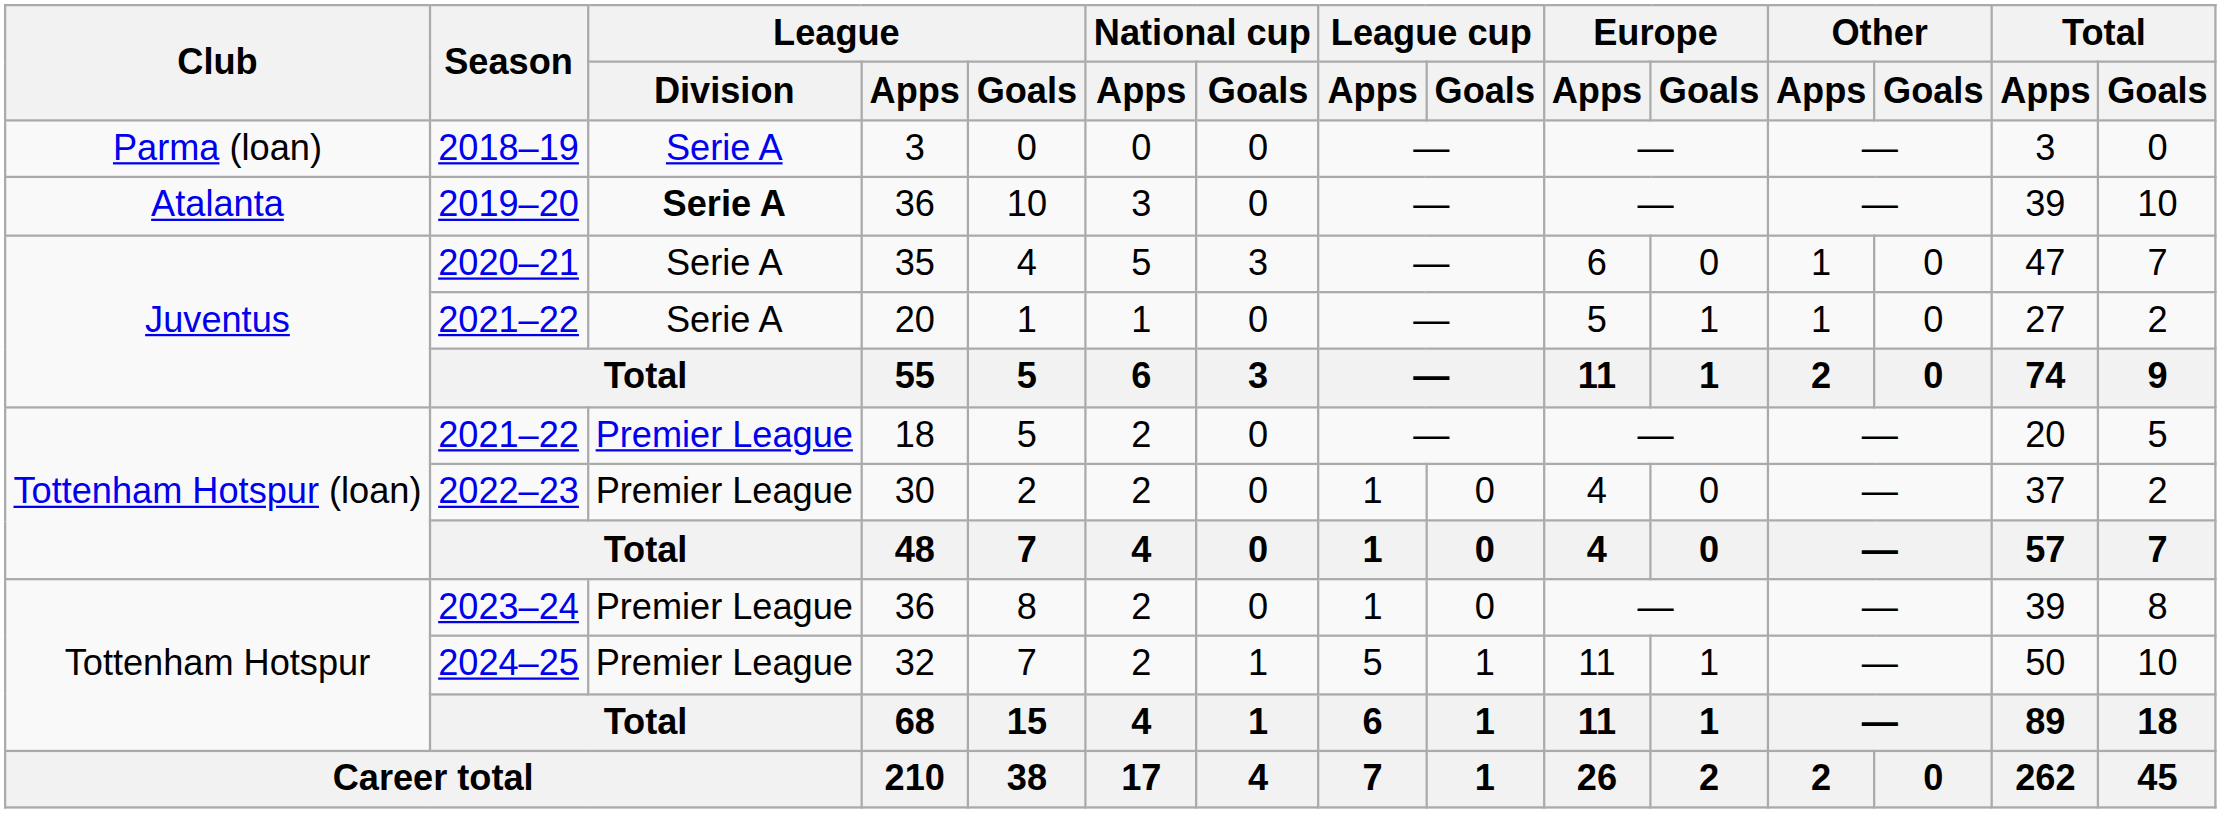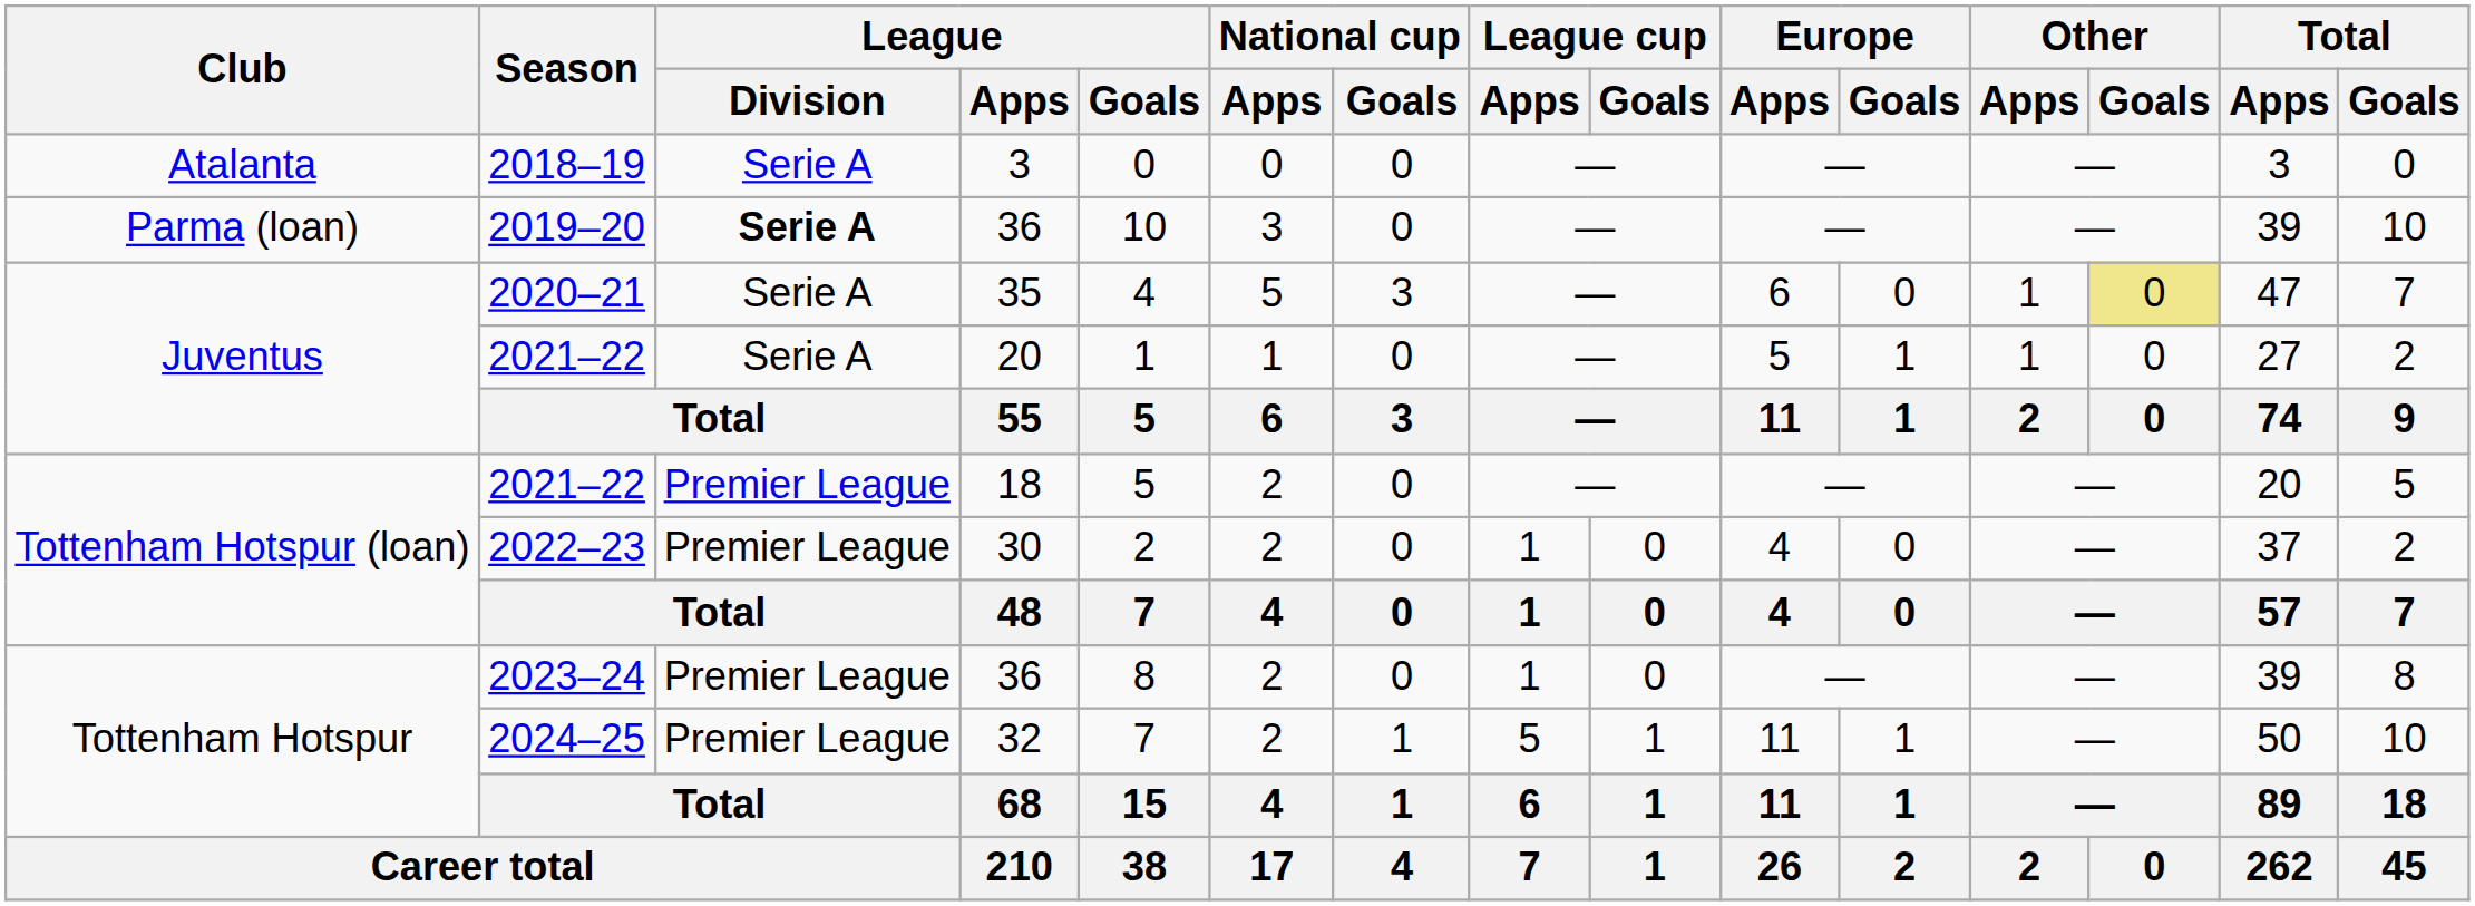 <table class="wikitable" style="text-align:center">
 <tr>
 <th rowspan="2">Club</th>
 <th rowspan="2">Season</th>
 <th colspan="3">League</th>
 <th colspan="2">National cup</th>
 <th colspan="2">League cup</th>
 <th colspan="2">Europe</th>
 <th colspan="2">Other</th>
 <th colspan="2">Total</th>
 </tr>
 <tr>
 <th>Division</th>
 <th>Apps</th>
 <th>Goals</th>
 <th>Apps</th>
 <th>Goals</th>
 <th>Apps</th>
 <th>Goals</th>
 <th>Apps</th>
 <th>Goals</th>
 <th>Apps</th>
 <th>Goals</th>
 <th>Apps</th>
 <th>Goals</th>
 </tr>
 <tr>
-<td><a href='#'>Parma</a> (loan)</td>
+<td><a href='#'>Atalanta</a></td>
 <td><a href='#'>2018–19</a></td>
 <td><a href='#'>Serie A</a></td>
 <td>3</td>
 <td>0</td>
 <td>0</td>
 <td>0</td>
 <td colspan="2">—</td>
 <td colspan="2">—</td>
 <td colspan="2">—</td>
 <td>3</td>
 <td>0</td>
 </tr>
 <tr>
-<td><a href='#'>Atalanta</a></td>
+<td><a href='#'>Parma</a> (loan)</td>
 <td><a href='#'>2019–20</a></td>
 <td><strong>Serie A</strong></td>
 <td>36</td>
 <td>10</td>
 <td>3</td>
 <td>0</td>
 <td colspan="2">—</td>
 <td colspan="2">—</td>
 <td colspan="2">—</td>
 <td>39</td>
 <td>10</td>
 </tr>
 <tr>
 <td rowspan="3"><a href='#'>Juventus</a></td>
 <td><a href='#'>2020–21</a></td>
 <td>Serie A</td>
 <td>35</td>
 <td>4</td>
 <td>5</td>
 <td>3</td>
 <td colspan="2">—</td>
 <td>6</td>
 <td>0</td>
 <td>1</td>
-<td>0</td>
+<td style="background: khaki;">0</td>
 <td>47</td>
 <td>7</td>
 </tr>
 <tr>
 <td><a href='#'>2021–22</a></td>
 <td>Serie A</td>
 <td>20</td>
 <td>1</td>
 <td>1</td>
 <td>0</td>
 <td colspan="2">—</td>
 <td>5</td>
 <td>1</td>
 <td>1</td>
 <td>0</td>
 <td>27</td>
 <td>2</td>
 </tr>
 <tr>
 <th colspan="2">Total</th>
 <th>55</th>
 <th>5</th>
 <th>6</th>
 <th>3</th>
 <th colspan="2">—</th>
 <th>11</th>
 <th>1</th>
 <th>2</th>
 <th>0</th>
 <th>74</th>
 <th>9</th>
 </tr>
 <tr>
 <td rowspan="3"><a href='#'>Tottenham Hotspur</a> (loan)</td>
 <td><a href='#'>2021–22</a></td>
 <td><a href='#'>Premier League</a></td>
 <td>18</td>
 <td>5</td>
 <td>2</td>
 <td>0</td>
 <td colspan="2">—</td>
 <td colspan="2">—</td>
 <td colspan="2">—</td>
 <td>20</td>
 <td>5</td>
 </tr>
 <tr>
 <td><a href='#'>2022–23</a></td>
 <td>Premier League</td>
 <td>30</td>
 <td>2</td>
 <td>2</td>
 <td>0</td>
 <td>1</td>
 <td>0</td>
 <td>4</td>
 <td>0</td>
 <td colspan="2">—</td>
 <td>37</td>
 <td>2</td>
 </tr>
 <tr>
 <th colspan="2">Total</th>
 <th>48</th>
 <th>7</th>
 <th>4</th>
 <th>0</th>
 <th>1</th>
 <th>0</th>
 <th>4</th>
 <th>0</th>
 <th colspan="2">—</th>
 <th>57</th>
 <th>7</th>
 </tr>
 <tr>
 <td rowspan="3">Tottenham Hotspur</td>
 <td><a href='#'>2023–24</a></td>
 <td>Premier League</td>
 <td>36</td>
 <td>8</td>
 <td>2</td>
 <td>0</td>
 <td>1</td>
 <td>0</td>
 <td colspan="2">—</td>
 <td colspan="2">—</td>
 <td>39</td>
 <td>8</td>
 </tr>
 <tr>
 <td><a href='#'>2024–25</a></td>
 <td>Premier League</td>
 <td>32</td>
 <td>7</td>
 <td>2</td>
 <td>1</td>
 <td>5</td>
 <td>1</td>
 <td>11</td>
 <td>1</td>
 <td colspan="2">—</td>
 <td>50</td>
 <td>10</td>
 </tr>
 <tr>
 <th colspan="2">Total</th>
 <th>68</th>
 <th>15</th>
 <th>4</th>
 <th>1</th>
 <th>6</th>
 <th>1</th>
 <th>11</th>
 <th>1</th>
 <th colspan="2">—</th>
 <th>89</th>
 <th>18</th>
 </tr>
 <tr>
 <th colspan="3">Career total</th>
 <th>210</th>
 <th>38</th>
 <th>17</th>
 <th>4</th>
 <th>7</th>
 <th>1</th>
 <th>26</th>
 <th>2</th>
 <th>2</th>
 <th>0</th>
 <th>262</th>
 <th>45</th>
 </tr>
 </table>
